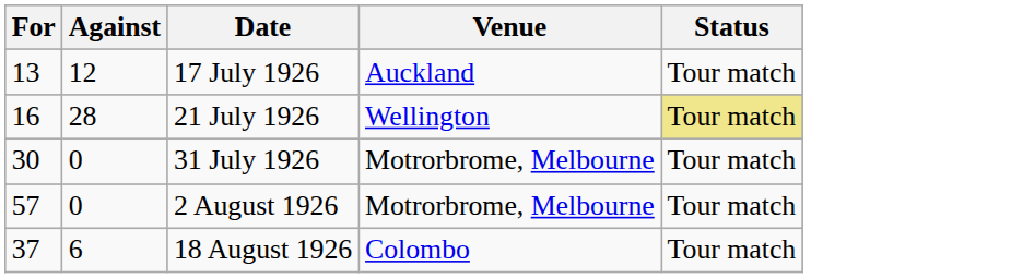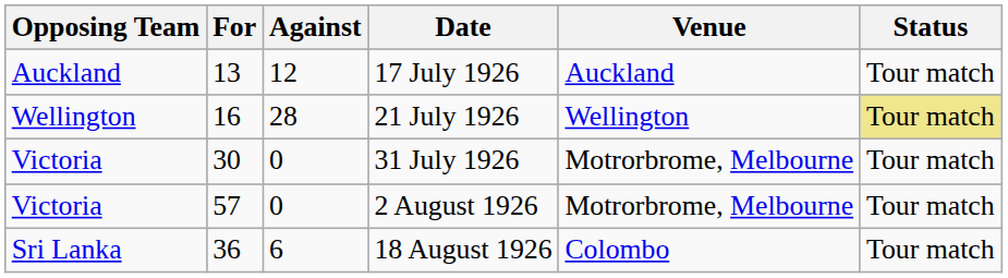 <table class=wikitable>
 <tr>
+<th>Opposing Team</th>
 <th>For</th>
 <th>Against</th>
 <th>Date</th>
 <th>Venue</th>
 <th>Status</th>
 </tr>
 <tr>
+<td><a href='#'>Auckland</a></td>
 <td>13</td>
 <td>12</td>
 <td>17 July 1926</td>
 <td><a href='#'>Auckland</a></td>
 <td>Tour match</td>
 </tr>
 <tr>
+<td><a href='#'>Wellington</a></td>
 <td>16</td>
 <td>28</td>
 <td>21 July 1926</td>
 <td><a href='#'>Wellington</a></td>
 <td style="background: khaki;">Tour match</td>
 </tr>
 <tr>
+<td><a href='#'>Victoria</a></td>
 <td>30</td>
 <td>0</td>
 <td>31 July 1926</td>
 <td>Motrorbrome, <a href='#'>Melbourne</a></td>
 <td>Tour match</td>
 </tr>
 <tr>
+<td><a href='#'>Victoria</a></td>
 <td>57</td>
 <td>0</td>
 <td>2 August 1926</td>
 <td>Motrorbrome, <a href='#'>Melbourne</a></td>
 <td>Tour match</td>
 </tr>
 <tr>
-<td>37</td>
+<td><a href='#'>Sri Lanka</a></td>
+<td>36</td>
 <td>6</td>
 <td>18 August 1926</td>
 <td><a href='#'>Colombo</a></td>
 <td>Tour match</td>
 </tr>
 </table>
